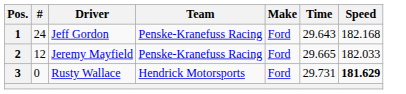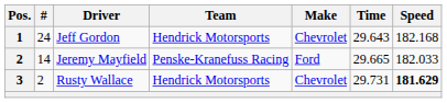 <table class="wikitable" style="font-size:95%">
 <tr>
 <th>Pos.</th>
 <th>#</th>
 <th>Driver</th>
 <th>Team</th>
 <th>Make</th>
 <th>Time</th>
 <th>Speed</th>
 </tr>
 <tr>
 <th>1</th>
 <td>24</td>
 <td><a href='#'>Jeff Gordon</a></td>
-<td><a href='#'>Penske-Kranefuss Racing</a></td>
-<td><a href='#'>Ford</a></td>
+<td><a href='#'>Hendrick Motorsports</a></td>
+<td><a href='#'>Chevrolet</a></td>
 <td>29.643</td>
 <td>182.168</td>
 </tr>
 <tr>
 <th>2</th>
-<td>12</td>
+<td>14</td>
 <td><a href='#'>Jeremy Mayfield</a></td>
 <td><a href='#'>Penske-Kranefuss Racing</a></td>
 <td><a href='#'>Ford</a></td>
 <td>29.665</td>
 <td>182.033</td>
 </tr>
 <tr>
 <th>3</th>
-<td>0</td>
+<td>2</td>
 <td><a href='#'>Rusty Wallace</a></td>
 <td><a href='#'>Hendrick Motorsports</a></td>
-<td><a href='#'>Ford</a></td>
+<td><a href='#'>Chevrolet</a></td>
 <td>29.731</td>
 <td><strong>181.629</strong></td>
 </tr>
 <tr>
 <th colspan="7"></th>
 </tr>
 </table>
